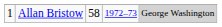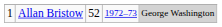 <table class="wikitable">
 <tr>
 </tr>
 <tr>
 <td>1</td>
 <td><a href='#'>Allan Bristow</a></td>
-<td>58</td>
+<td>52</td>
 <td style="font-size:80%;"><a href='#'>1972–73</a></td>
 <td style="background: lightgrey; font-size:80%;">George Washington</td>
 </tr>
 </table>
